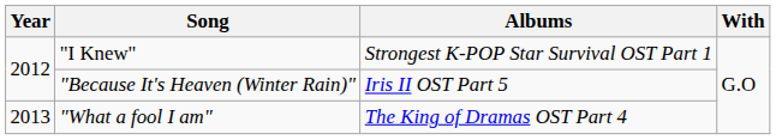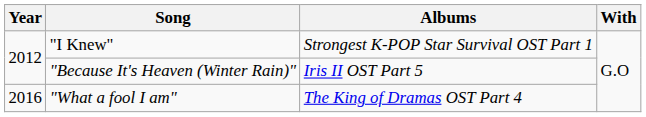 <table class="wikitable">
 <tr>
 <th>Year</th>
 <th>Song</th>
 <th>Albums</th>
 <th>With</th>
 </tr>
 <tr>
 <td rowspan="2">2012</td>
 <td>"I Knew"</td>
 <td><em>Strongest K-POP Star Survival OST Part 1</em></td>
 <td rowspan="3">G.O</td>
 </tr>
 <tr>
 <td><em>"Because It's Heaven (Winter Rain)"</em></td>
 <td><em><a href='#'>Iris II</a> OST Part 5</em></td>
 </tr>
 <tr>
-<td>2013</td>
+<td>2016</td>
 <td><em>"What a fool I am"</em></td>
 <td><em><a href='#'>The King of Dramas</a> OST Part 4</em></td>
 </tr>
 </table>
